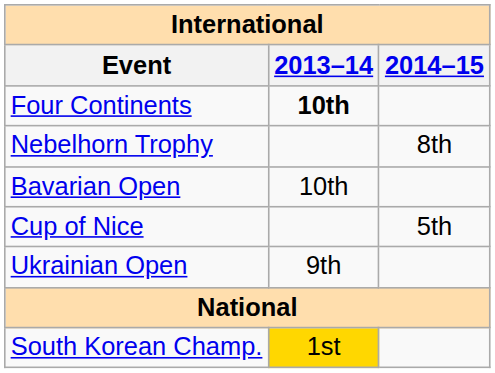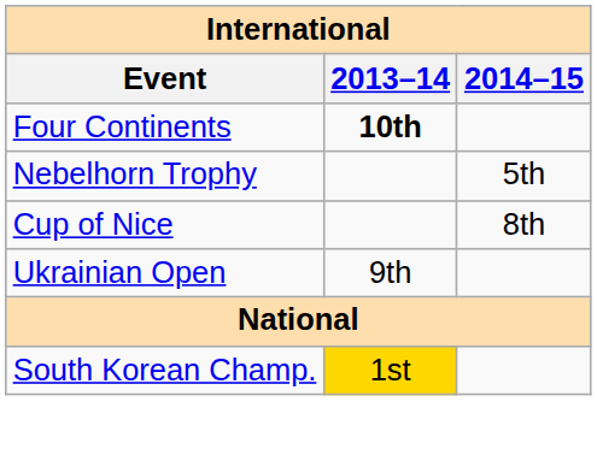 <table class="wikitable" style="text-align:center">
 <tr>
 <th style="background-color: #ffdead; " colspan=3 align=center>International</th>
 </tr>
 <tr>
 <th>Event</th>
 <th><a href='#'>2013–14</a></th>
 <th><a href='#'>2014–15</a></th>
 </tr>
 <tr>
 <td align=left><a href='#'>Four Continents</a></td>
 <td><strong>10th</strong></td>
 <td></td>
 </tr>
 <tr>
 <td align=left> <a href='#'>Nebelhorn Trophy</a></td>
 <td></td>
-<td>8th</td>
-</tr>
-<tr>
-<td align=left><a href='#'>Bavarian Open</a></td>
-<td>10th</td>
-<td></td>
+<td>5th</td>
 </tr>
 <tr>
 <td align=left><a href='#'>Cup of Nice</a></td>
 <td></td>
-<td>5th</td>
+<td>8th</td>
 </tr>
 <tr>
 <td align=left><a href='#'>Ukrainian Open</a></td>
 <td>9th</td>
 <td></td>
 </tr>
 <tr>
 <th style="background-color: #ffdead; " colspan=3 align=center>National</th>
 </tr>
 <tr>
 <td align=left><a href='#'>South Korean Champ.</a></td>
 <td bgcolor=gold>1st</td>
 <td></td>
 </tr>
 </table>
